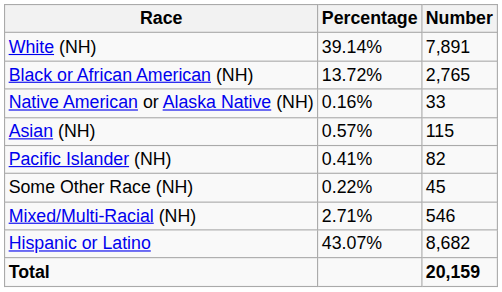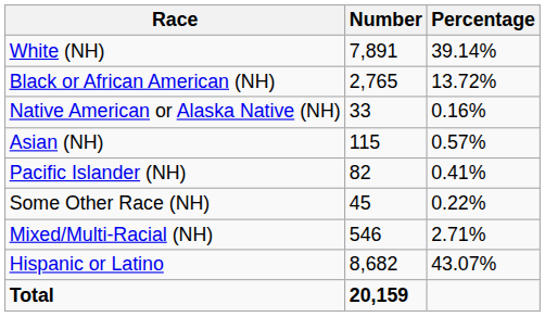 <table class="wikitable">
 <tr>
 <th>Race</th>
+<th>Number</th>
 <th>Percentage</th>
-<th>Number</th>
 </tr>
 <tr>
 <td><a href='#'>White</a> (NH)</td>
+<td>7,891</td>
 <td>39.14%</td>
-<td>7,891</td>
 </tr>
 <tr>
 <td><a href='#'>Black or African American</a> (NH)</td>
+<td>2,765</td>
 <td>13.72%</td>
-<td>2,765</td>
 </tr>
 <tr>
 <td><a href='#'>Native American</a> or <a href='#'>Alaska Native</a> (NH)</td>
+<td>33</td>
 <td>0.16%</td>
-<td>33</td>
 </tr>
 <tr>
 <td><a href='#'>Asian</a> (NH)</td>
+<td>115</td>
 <td>0.57%</td>
-<td>115</td>
 </tr>
 <tr>
 <td><a href='#'>Pacific Islander</a> (NH)</td>
+<td>82</td>
 <td>0.41%</td>
-<td>82</td>
 </tr>
 <tr>
 <td>Some Other Race (NH)</td>
+<td>45</td>
 <td>0.22%</td>
-<td>45</td>
 </tr>
 <tr>
 <td><a href='#'>Mixed/Multi-Racial</a> (NH)</td>
+<td>546</td>
 <td>2.71%</td>
-<td>546</td>
 </tr>
 <tr>
 <td><a href='#'>Hispanic or Latino</a></td>
+<td>8,682</td>
 <td>43.07%</td>
-<td>8,682</td>
 </tr>
 <tr>
 <td><strong>Total</strong></td>
+<td><strong>20,159</strong></td>
 <td></td>
-<td><strong>20,159</strong></td>
 </tr>
 </table>
